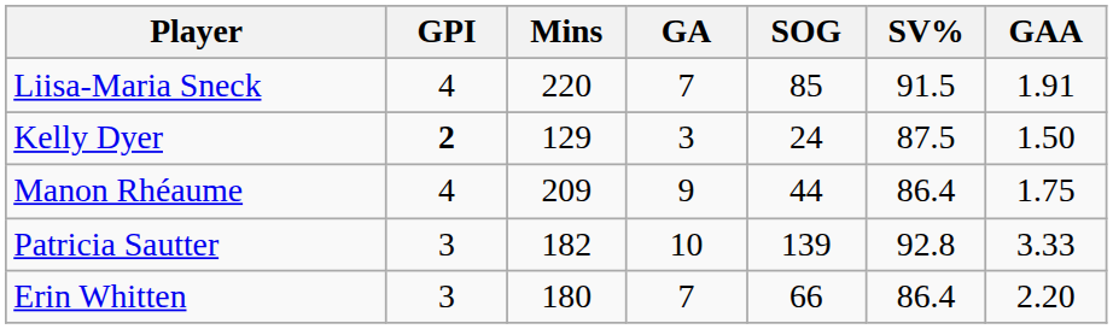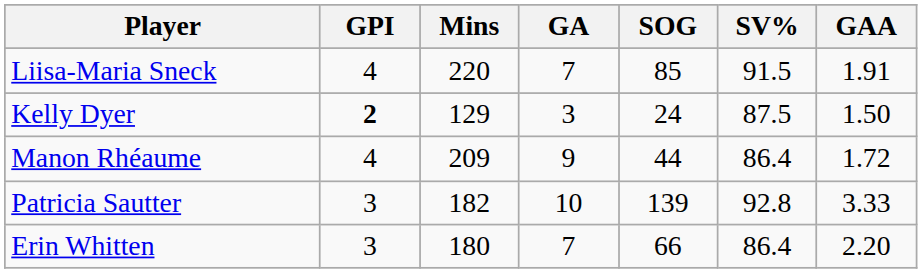 <table class="wikitable sortable" style="text-align:center;">
 <tr>
 <th width="175px">Player</th>
 <th width="50px">GPI</th>
 <th width="50px">Mins</th>
 <th width="50px">GA</th>
 <th width="50px">SOG</th>
 <th width="50px">SV%</th>
 <th width="50px">GAA</th>
 </tr>
 <tr align=center>
 <td align=left> <a href='#'>Liisa-Maria Sneck</a></td>
 <td>4</td>
 <td>220</td>
 <td>7</td>
 <td>85</td>
 <td>91.5</td>
 <td>1.91</td>
 </tr>
 <tr align=center>
 <td align=left> <a href='#'>Kelly Dyer</a></td>
 <td><strong>2</strong></td>
 <td>129</td>
 <td>3</td>
 <td>24</td>
 <td>87.5</td>
 <td>1.50</td>
 </tr>
 <tr align=center>
 <td align=left> <a href='#'>Manon Rhéaume</a></td>
 <td>4</td>
 <td>209</td>
 <td>9</td>
 <td>44</td>
 <td>86.4</td>
-<td>1.75</td>
+<td>1.72</td>
 </tr>
 <tr align=center>
 <td align=left> <a href='#'>Patricia Sautter</a></td>
 <td>3</td>
 <td>182</td>
 <td>10</td>
 <td>139</td>
 <td>92.8</td>
 <td>3.33</td>
 </tr>
 <tr align=center>
 <td align=left> <a href='#'>Erin Whitten</a></td>
 <td>3</td>
 <td>180</td>
 <td>7</td>
 <td>66</td>
 <td>86.4</td>
 <td>2.20</td>
 </tr>
 </table>
